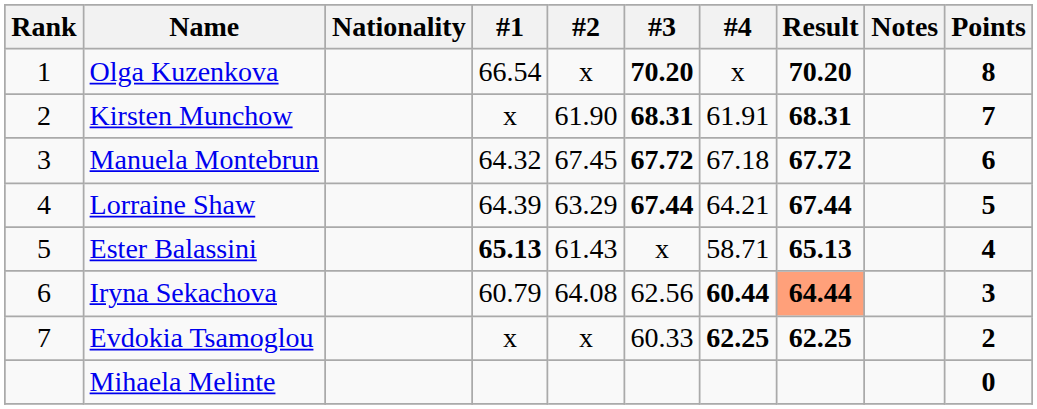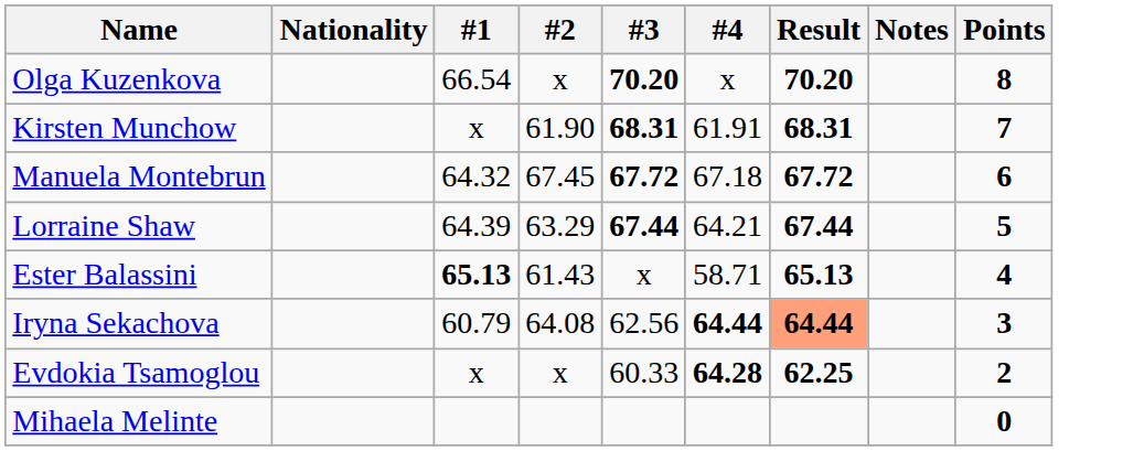 <table class="wikitable sortable" style="text-align:center">
 <tr>
-<th>Rank</th>
 <th>Name</th>
 <th>Nationality</th>
 <th>#1</th>
 <th>#2</th>
 <th>#3</th>
 <th>#4</th>
 <th>Result</th>
 <th>Notes</th>
 <th>Points</th>
 </tr>
 <tr>
-<td>1</td>
 <td align=left><a href='#'>Olga Kuzenkova</a></td>
 <td align=left></td>
 <td>66.54</td>
 <td>x</td>
 <td><strong>70.20</strong></td>
 <td>x</td>
 <td><strong>70.20</strong></td>
 <td></td>
 <td><strong>8</strong></td>
 </tr>
 <tr>
-<td>2</td>
 <td align=left><a href='#'>Kirsten Munchow</a></td>
 <td align=left></td>
 <td>x</td>
 <td>61.90</td>
 <td><strong>68.31</strong></td>
 <td>61.91</td>
 <td><strong>68.31</strong></td>
 <td></td>
 <td><strong>7</strong></td>
 </tr>
 <tr>
-<td>3</td>
 <td align=left><a href='#'>Manuela Montebrun</a></td>
 <td align=left></td>
 <td>64.32</td>
 <td>67.45</td>
 <td><strong>67.72</strong></td>
 <td>67.18</td>
 <td><strong>67.72</strong></td>
 <td></td>
 <td><strong>6</strong></td>
 </tr>
 <tr>
-<td>4</td>
 <td align=left><a href='#'>Lorraine Shaw</a></td>
 <td align=left></td>
 <td>64.39</td>
 <td>63.29</td>
 <td><strong>67.44</strong></td>
 <td>64.21</td>
 <td><strong>67.44</strong></td>
 <td></td>
 <td><strong>5</strong></td>
 </tr>
 <tr>
-<td>5</td>
 <td align=left><a href='#'>Ester Balassini</a></td>
 <td align=left></td>
 <td><strong>65.13</strong></td>
 <td>61.43</td>
 <td>x</td>
 <td>58.71</td>
 <td><strong>65.13</strong></td>
 <td></td>
 <td><strong>4</strong></td>
 </tr>
 <tr>
-<td>6</td>
 <td align=left><a href='#'>Iryna Sekachova</a></td>
 <td align=left></td>
 <td>60.79</td>
 <td>64.08</td>
 <td>62.56</td>
-<td><strong>60.44</strong></td>
+<td><strong>64.44</strong></td>
 <td style="background: lightsalmon;"><strong>64.44</strong></td>
 <td></td>
 <td><strong>3</strong></td>
 </tr>
 <tr>
-<td>7</td>
 <td align=left><a href='#'>Evdokia Tsamoglou</a></td>
 <td align=left></td>
 <td>x</td>
 <td>x</td>
 <td>60.33</td>
-<td><strong>62.25</strong></td>
+<td><strong>64.28</strong></td>
 <td><strong>62.25</strong></td>
 <td></td>
 <td><strong>2</strong></td>
 </tr>
 <tr>
-<td></td>
 <td align=left><a href='#'>Mihaela Melinte</a></td>
 <td align=left></td>
 <td></td>
 <td></td>
 <td></td>
 <td></td>
 <td><strong></strong></td>
 <td></td>
 <td><strong>0</strong></td>
 </tr>
 </table>
